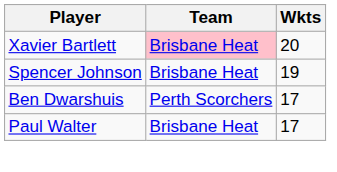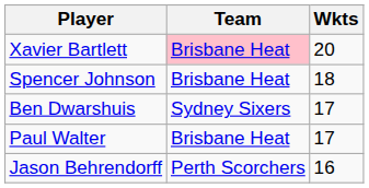 <table class="wikitable">
 <tr>
 <th>Player</th>
 <th>Team</th>
 <th>Wkts</th>
 </tr>
 <tr>
 <td><a href='#'>Xavier Bartlett</a></td>
 <td style="background: pink;"><a href='#'>Brisbane Heat</a></td>
 <td>20</td>
 </tr>
 <tr>
 <td><a href='#'>Spencer Johnson</a></td>
 <td><a href='#'>Brisbane Heat</a></td>
-<td>19</td>
+<td>18</td>
 </tr>
 <tr>
 <td><a href='#'>Ben Dwarshuis</a></td>
-<td><a href='#'>Perth Scorchers</a></td>
+<td><a href='#'>Sydney Sixers</a></td>
 <td>17</td>
 </tr>
 <tr>
 <td><a href='#'>Paul Walter</a></td>
 <td><a href='#'>Brisbane Heat</a></td>
 <td>17</td>
 </tr>
+<tr>
+<td><a href='#'>Jason Behrendorff</a></td>
+<td><a href='#'>Perth Scorchers</a></td>
+<td>16</td>
+</tr>
 </table>
